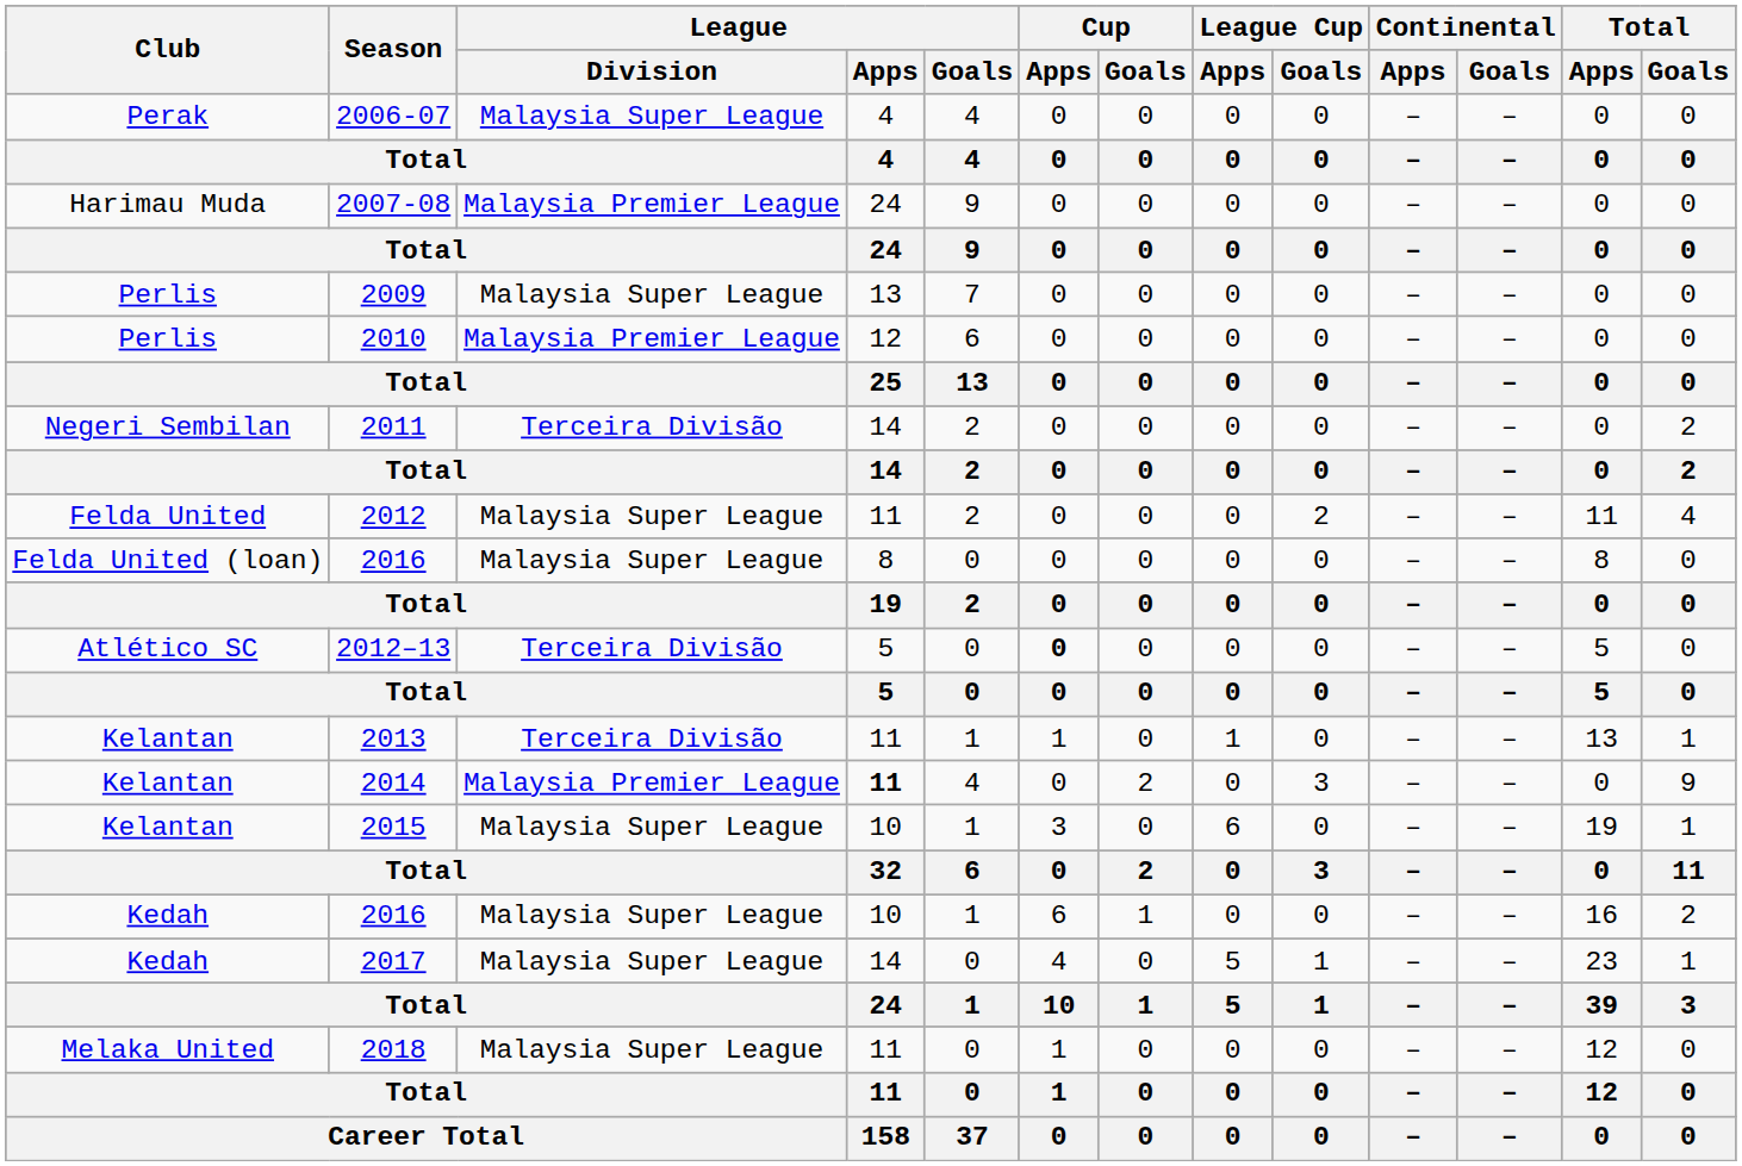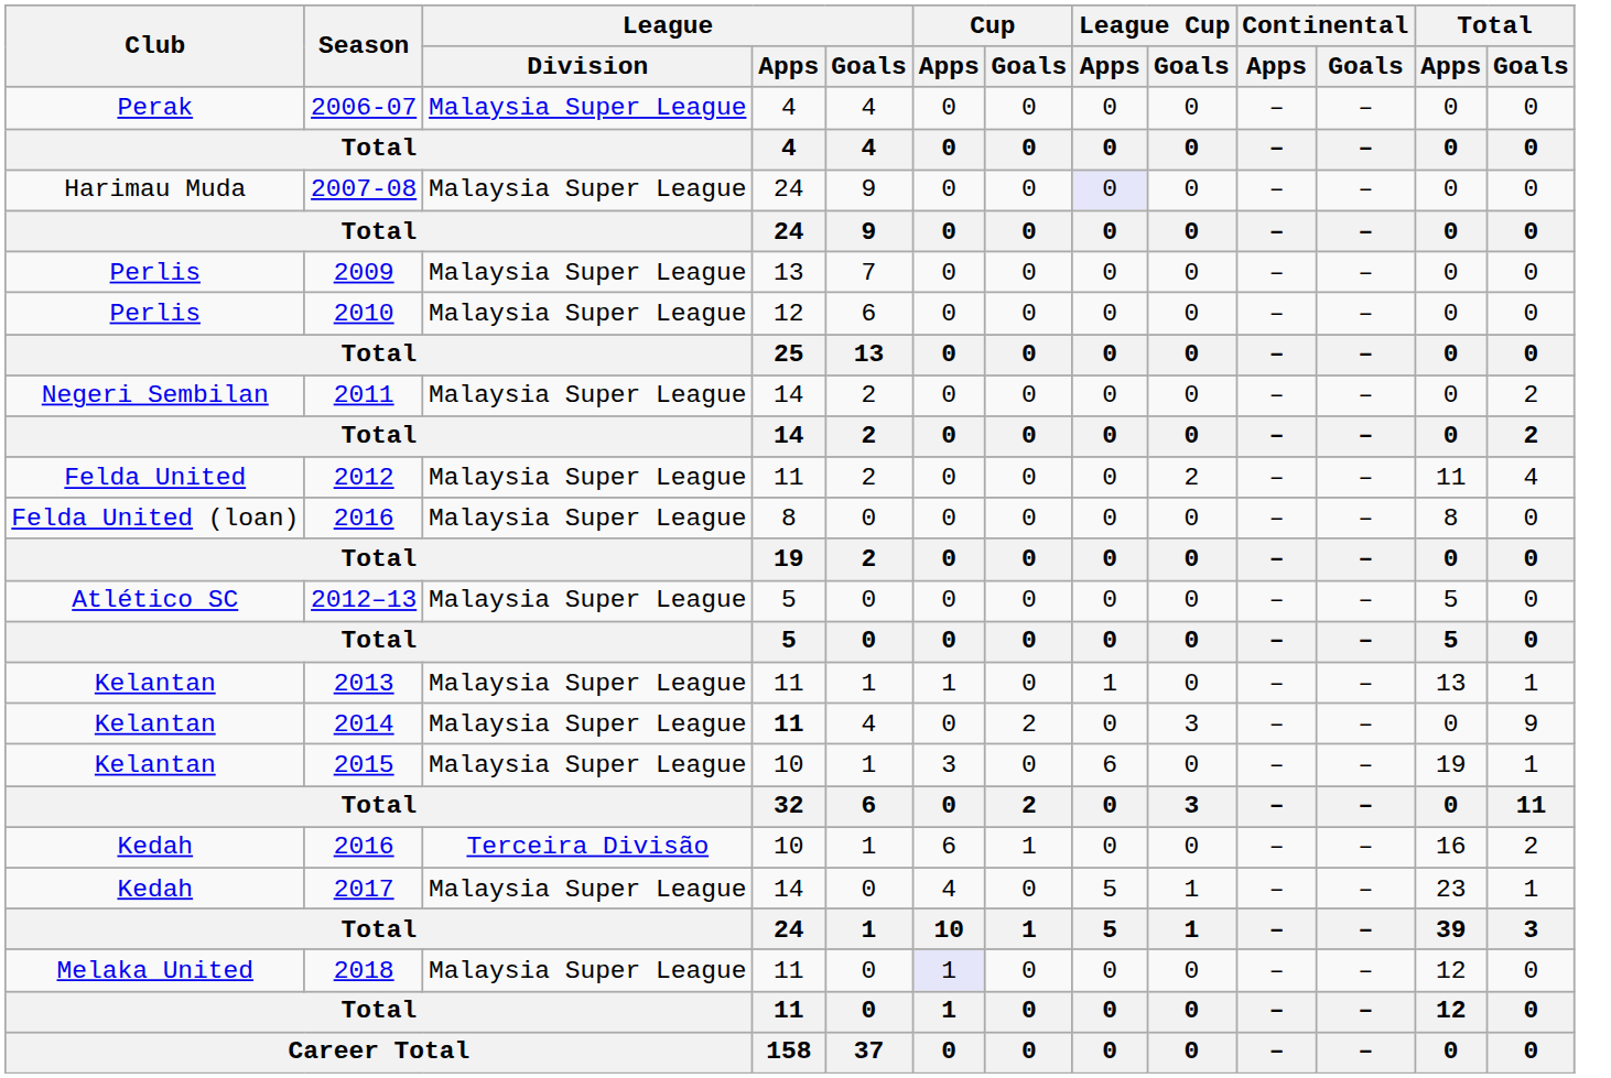 <table class=wikitable style="text-align:center">
 <tr>
 <th rowspan=2>Club</th>
 <th rowspan=2>Season</th>
 <th colspan=3>League</th>
 <th colspan=2>Cup</th>
 <th colspan=2>League Cup</th>
 <th colspan=2>Continental</th>
 <th colspan=2>Total</th>
 </tr>
 <tr>
 <th>Division</th>
 <th>Apps</th>
 <th>Goals</th>
 <th>Apps</th>
 <th>Goals</th>
 <th>Apps</th>
 <th>Goals</th>
 <th>Apps</th>
 <th>Goals</th>
 <th>Apps</th>
 <th>Goals</th>
 </tr>
 <tr>
 <td><a href='#'>Perak</a></td>
 <td><a href='#'>2006-07</a></td>
 <td><a href='#'>Malaysia Super League</a></td>
 <td>4</td>
 <td>4</td>
 <td>0</td>
 <td>0</td>
 <td>0</td>
 <td>0</td>
 <td>–</td>
 <td>–</td>
 <td>0</td>
 <td>0</td>
 </tr>
 <tr>
 <th colspan="3">Total</th>
 <th>4</th>
 <th>4</th>
 <th>0</th>
 <th>0</th>
 <th>0</th>
 <th>0</th>
 <th>–</th>
 <th>–</th>
 <th>0</th>
 <th>0</th>
 </tr>
 <tr>
 <td>Harimau Muda</td>
 <td><a href='#'>2007-08</a></td>
-<td><a href='#'>Malaysia Premier League</a></td>
+<td>Malaysia Super League</td>
 <td>24</td>
 <td>9</td>
 <td>0</td>
 <td>0</td>
-<td>0</td>
+<td style="background: lavender;">0</td>
 <td>0</td>
 <td>–</td>
 <td>–</td>
 <td>0</td>
 <td>0</td>
 </tr>
 <tr>
 <th colspan="3">Total</th>
 <th>24</th>
 <th>9</th>
 <th>0</th>
 <th>0</th>
 <th>0</th>
 <th>0</th>
 <th>–</th>
 <th>–</th>
 <th>0</th>
 <th>0</th>
 </tr>
 <tr>
 <td><a href='#'>Perlis</a></td>
 <td><a href='#'>2009</a></td>
 <td>Malaysia Super League</td>
 <td>13</td>
 <td>7</td>
 <td>0</td>
 <td>0</td>
 <td>0</td>
 <td>0</td>
 <td>–</td>
 <td>–</td>
 <td>0</td>
 <td>0</td>
 </tr>
 <tr>
 <td><a href='#'>Perlis</a></td>
 <td><a href='#'>2010</a></td>
-<td><a href='#'>Malaysia Premier League</a></td>
+<td>Malaysia Super League</td>
 <td>12</td>
 <td>6</td>
 <td>0</td>
 <td>0</td>
 <td>0</td>
 <td>0</td>
 <td>–</td>
 <td>–</td>
 <td>0</td>
 <td>0</td>
 </tr>
 <tr>
 <th colspan="3">Total</th>
 <th>25</th>
 <th>13</th>
 <th>0</th>
 <th>0</th>
 <th>0</th>
 <th>0</th>
 <th>–</th>
 <th>–</th>
 <th>0</th>
 <th>0</th>
 </tr>
 <tr>
 <td><a href='#'>Negeri Sembilan</a></td>
 <td><a href='#'>2011</a></td>
-<td><a href='#'>Terceira Divisão</a></td>
+<td>Malaysia Super League</td>
 <td>14</td>
 <td>2</td>
 <td>0</td>
 <td>0</td>
 <td>0</td>
 <td>0</td>
 <td>–</td>
 <td>–</td>
 <td>0</td>
 <td>2</td>
 </tr>
 <tr>
 <th colspan="3">Total</th>
 <th>14</th>
 <th>2</th>
 <th>0</th>
 <th>0</th>
 <th>0</th>
 <th>0</th>
 <th>–</th>
 <th>–</th>
 <th>0</th>
 <th>2</th>
 </tr>
 <tr>
 <td><a href='#'>Felda United</a></td>
 <td><a href='#'>2012</a></td>
 <td>Malaysia Super League</td>
 <td>11</td>
 <td>2</td>
 <td>0</td>
 <td>0</td>
 <td>0</td>
 <td>2</td>
 <td>–</td>
 <td>–</td>
 <td>11</td>
 <td>4</td>
 </tr>
 <tr>
 <td><a href='#'>Felda United</a> (loan)</td>
 <td><a href='#'>2016</a></td>
 <td>Malaysia Super League</td>
 <td>8</td>
 <td>0</td>
 <td>0</td>
 <td>0</td>
 <td>0</td>
 <td>0</td>
 <td>–</td>
 <td>–</td>
 <td>8</td>
 <td>0</td>
 </tr>
 <tr>
 <th colspan="3">Total</th>
 <th>19</th>
 <th>2</th>
 <th>0</th>
 <th>0</th>
 <th>0</th>
 <th>0</th>
 <th>–</th>
 <th>–</th>
 <th>0</th>
 <th>0</th>
 </tr>
 <tr>
 <td><a href='#'>Atlético SC</a></td>
 <td><a href='#'>2012–13</a></td>
-<td><a href='#'>Terceira Divisão</a></td>
+<td>Malaysia Super League</td>
 <td>5</td>
 <td>0</td>
-<td><strong>0</strong></td>
+<td>0</td>
 <td>0</td>
 <td>0</td>
 <td>0</td>
 <td>–</td>
 <td>–</td>
 <td>5</td>
 <td>0</td>
 </tr>
 <tr>
 <th colspan="3">Total</th>
 <th>5</th>
 <th>0</th>
 <th>0</th>
 <th>0</th>
 <th>0</th>
 <th>0</th>
 <th>–</th>
 <th>–</th>
 <th>5</th>
 <th>0</th>
 </tr>
 <tr>
 <td><a href='#'>Kelantan</a></td>
 <td><a href='#'>2013</a></td>
-<td><a href='#'>Terceira Divisão</a></td>
+<td>Malaysia Super League</td>
 <td>11</td>
 <td>1</td>
 <td>1</td>
 <td>0</td>
 <td>1</td>
 <td>0</td>
 <td>–</td>
 <td>–</td>
 <td>13</td>
 <td>1</td>
 </tr>
 <tr>
 <td><a href='#'>Kelantan</a></td>
 <td><a href='#'>2014</a></td>
-<td><a href='#'>Malaysia Premier League</a></td>
+<td>Malaysia Super League</td>
 <td><strong>11</strong></td>
 <td>4</td>
 <td>0</td>
 <td>2</td>
 <td>0</td>
 <td>3</td>
 <td>–</td>
 <td>–</td>
 <td>0</td>
 <td>9</td>
 </tr>
 <tr>
 <td><a href='#'>Kelantan</a></td>
 <td><a href='#'>2015</a></td>
 <td>Malaysia Super League</td>
 <td>10</td>
 <td>1</td>
 <td>3</td>
 <td>0</td>
 <td>6</td>
 <td>0</td>
 <td>–</td>
 <td>–</td>
 <td>19</td>
 <td>1</td>
 </tr>
 <tr>
 <th colspan="3">Total</th>
 <th>32</th>
 <th>6</th>
 <th>0</th>
 <th>2</th>
 <th>0</th>
 <th>3</th>
 <th>–</th>
 <th>–</th>
 <th>0</th>
 <th>11</th>
 </tr>
 <tr>
 <td><a href='#'>Kedah</a></td>
 <td><a href='#'>2016</a></td>
-<td>Malaysia Super League</td>
+<td><a href='#'>Terceira Divisão</a></td>
 <td>10</td>
 <td>1</td>
 <td>6</td>
 <td>1</td>
 <td>0</td>
 <td>0</td>
 <td>–</td>
 <td>–</td>
 <td>16</td>
 <td>2</td>
 </tr>
 <tr>
 <td><a href='#'>Kedah</a></td>
 <td><a href='#'>2017</a></td>
 <td>Malaysia Super League</td>
 <td>14</td>
 <td>0</td>
 <td>4</td>
 <td>0</td>
 <td>5</td>
 <td>1</td>
 <td>–</td>
 <td>–</td>
 <td>23</td>
 <td>1</td>
 </tr>
 <tr>
 <th colspan="3">Total</th>
 <th>24</th>
 <th>1</th>
 <th>10</th>
 <th>1</th>
 <th>5</th>
 <th>1</th>
 <th>–</th>
 <th>–</th>
 <th>39</th>
 <th>3</th>
 </tr>
 <tr>
 <td><a href='#'>Melaka United</a></td>
 <td><a href='#'>2018</a></td>
 <td>Malaysia Super League</td>
 <td>11</td>
 <td>0</td>
-<td>1</td>
+<td style="background: lavender;">1</td>
 <td>0</td>
 <td>0</td>
 <td>0</td>
 <td>–</td>
 <td>–</td>
 <td>12</td>
 <td>0</td>
 </tr>
 <tr>
 <th colspan="3">Total</th>
 <th>11</th>
 <th>0</th>
 <th>1</th>
 <th>0</th>
 <th>0</th>
 <th>0</th>
 <th>–</th>
 <th>–</th>
 <th>12</th>
 <th>0</th>
 </tr>
 <tr>
 <th colspan="3">Career Total</th>
 <th>158</th>
 <th>37</th>
 <th>0</th>
 <th>0</th>
 <th>0</th>
 <th>0</th>
 <th>–</th>
 <th>–</th>
 <th>0</th>
 <th>0</th>
 </tr>
 </table>
